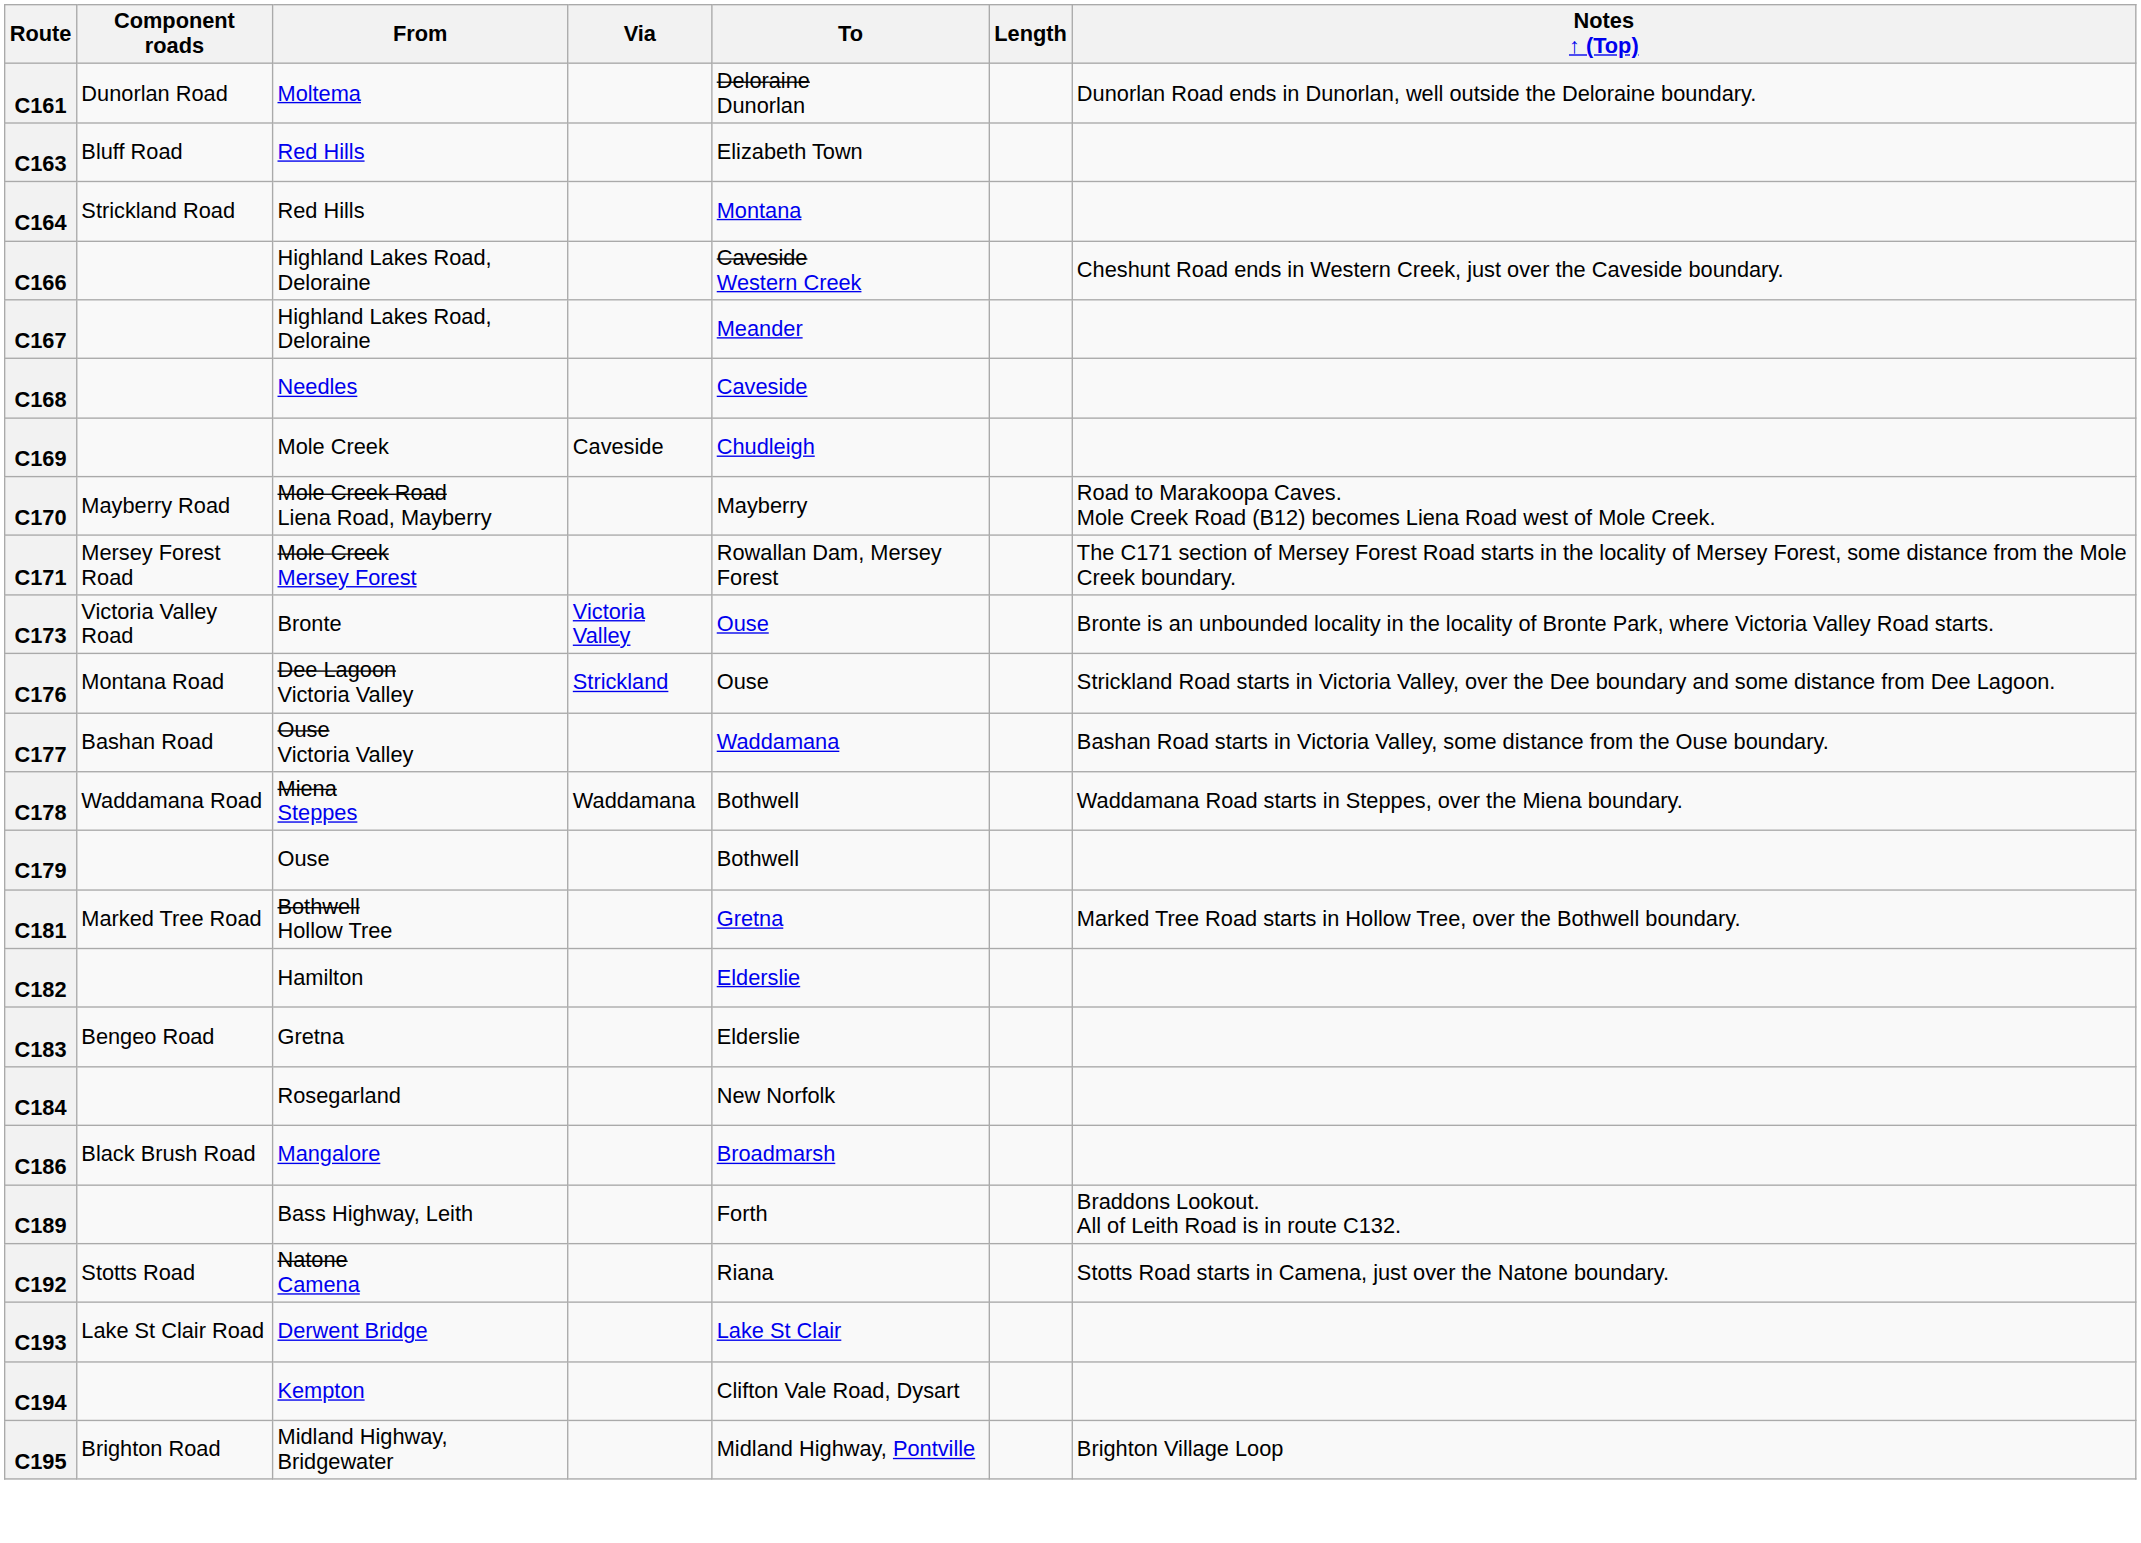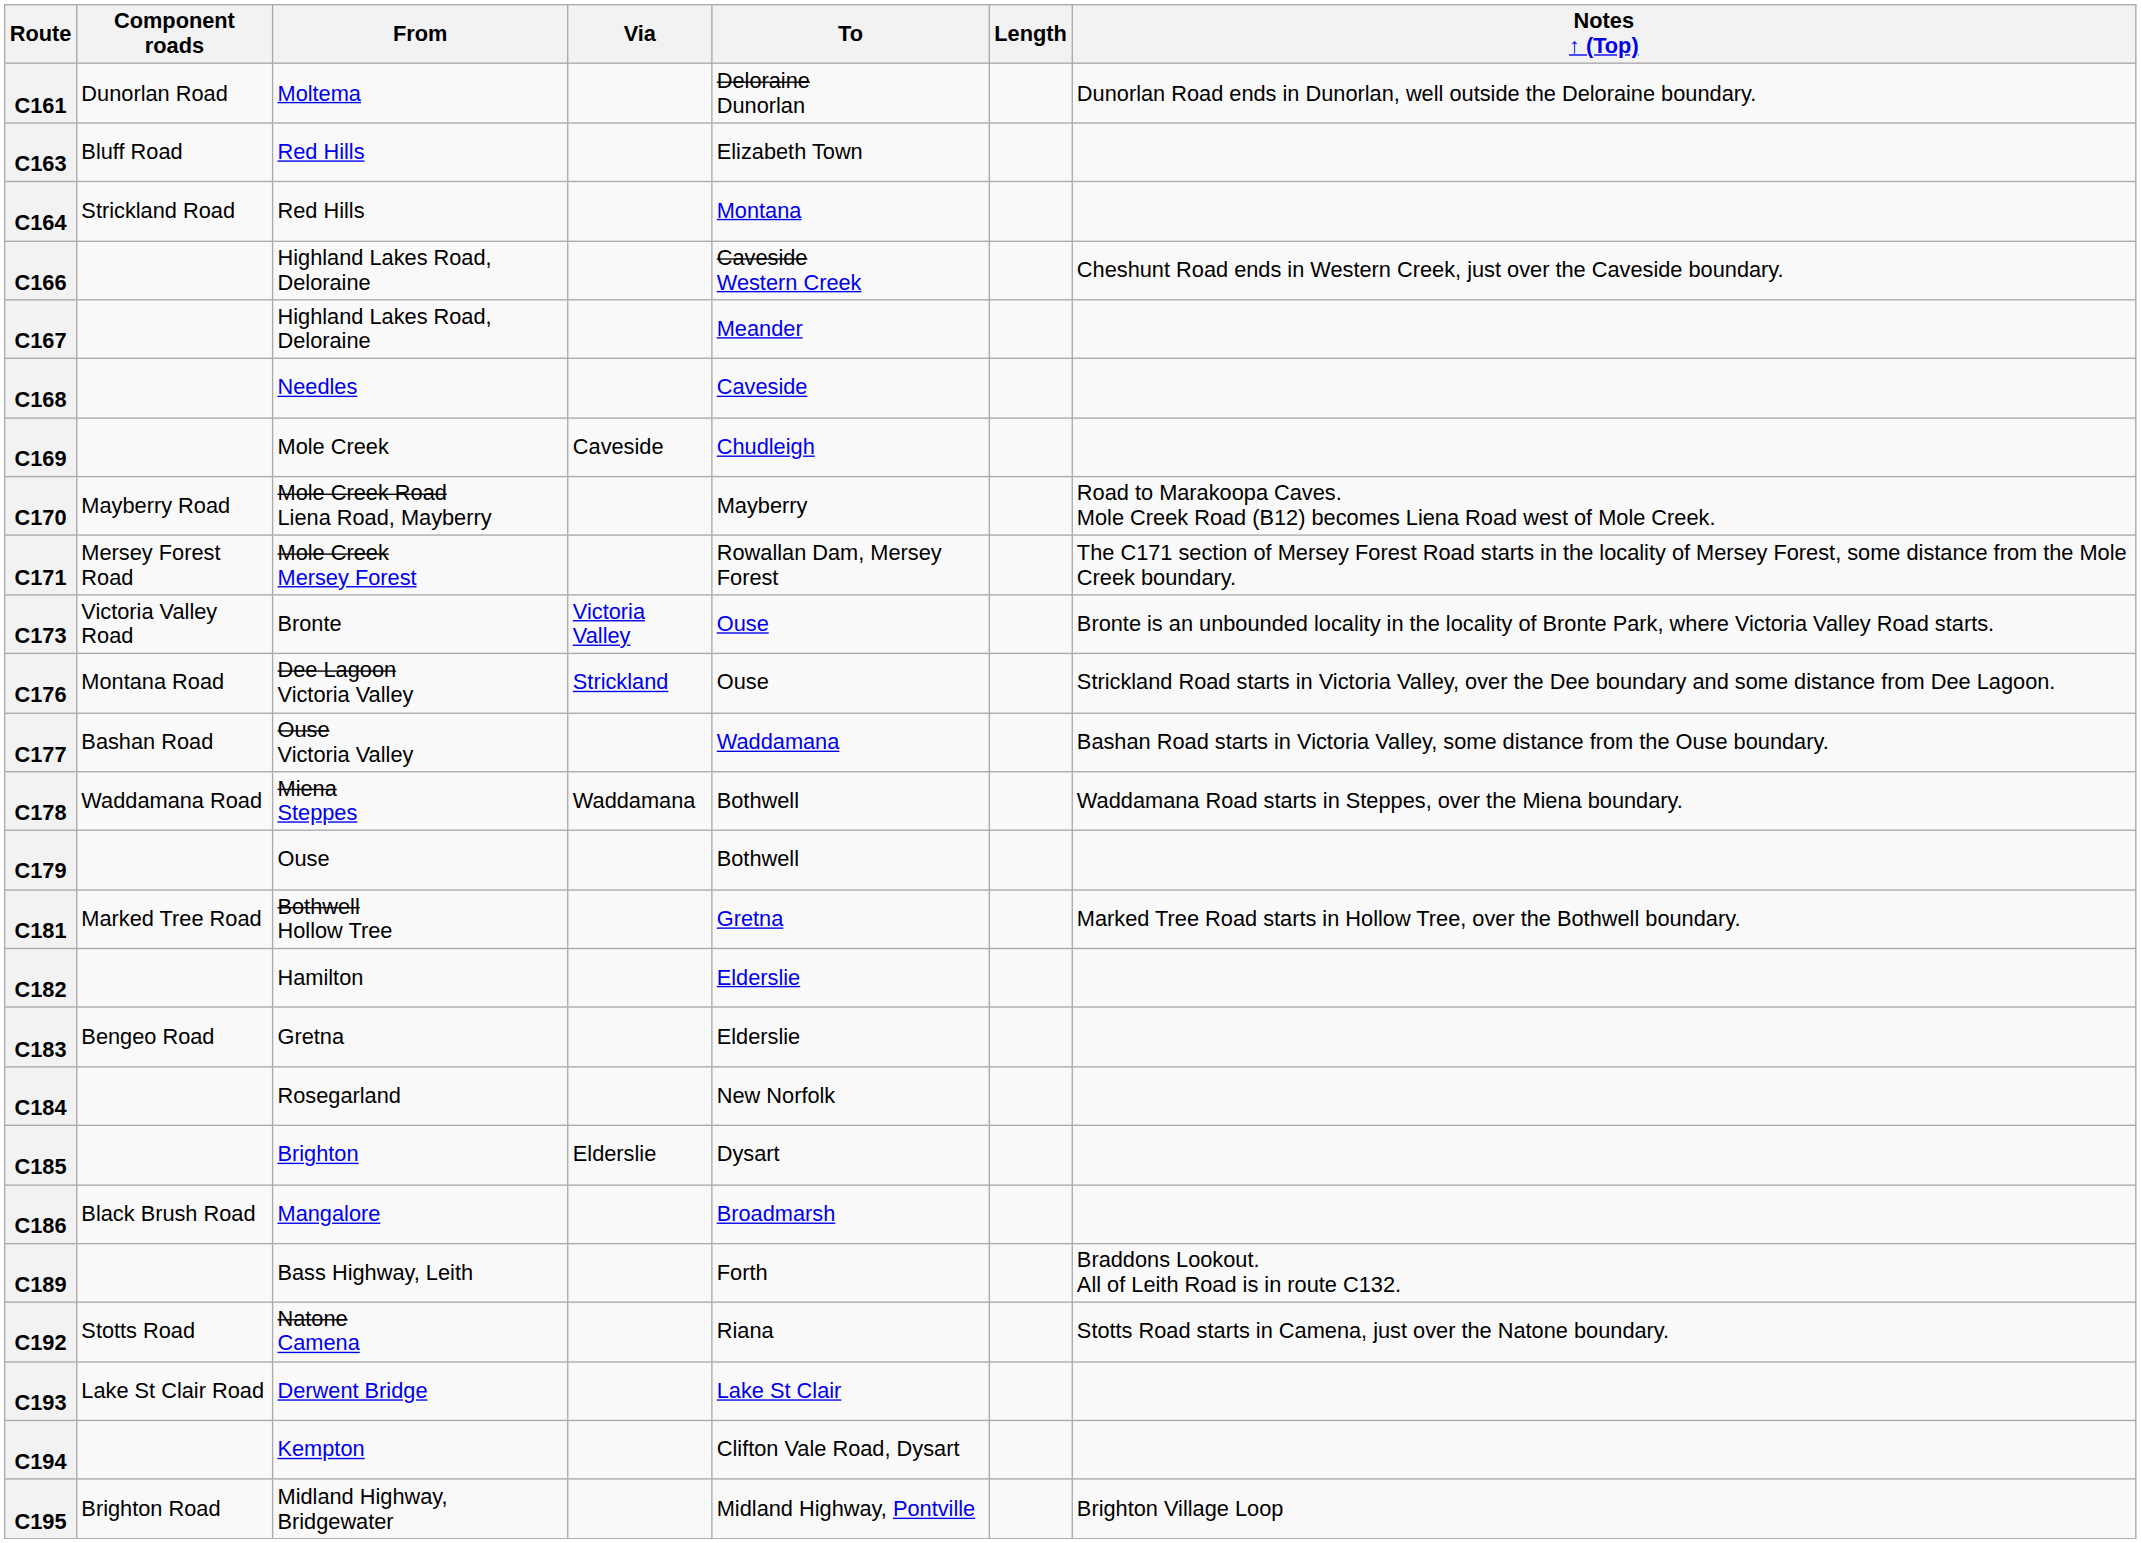 <table class="wikitable">
 <tr>
 <th scope="col">Route</th>
 <th scope="col">Component roads</th>
 <th scope="col">From</th>
 <th scope="col">Via</th>
 <th scope="col">To</th>
 <th scope="col">Length</th>
 <th scope="col">Notes<br><a href='#'>↑ (Top)</a></th>
 </tr>
 <tr>
 <th style="vertical-align:top; white-space:nowrap;"><br>C161</th>
 <td>Dunorlan Road</td>
 <td><a href='#'>Moltema</a></td>
 <td></td>
 <td> <s>Deloraine</s> <br> Dunorlan</td>
 <td></td>
 <td>Dunorlan Road ends in Dunorlan, well outside the Deloraine boundary.</td>
 </tr>
 <tr>
 <th style="vertical-align:top; white-space:nowrap;"><br>C163</th>
 <td>Bluff Road</td>
 <td><a href='#'>Red Hills</a></td>
 <td></td>
 <td>Elizabeth Town</td>
 <td></td>
 <td></td>
 </tr>
 <tr>
 <th style="vertical-align:top; white-space:nowrap;"><br>C164</th>
 <td>Strickland Road</td>
 <td>Red Hills</td>
 <td></td>
 <td><a href='#'>Montana</a></td>
 <td></td>
 <td></td>
 </tr>
 <tr>
 <th style="vertical-align:top; white-space:nowrap;"><br>C166</th>
 <td></td>
 <td>Highland Lakes Road, Deloraine</td>
 <td></td>
 <td> <s>Caveside</s> <br> <a href='#'>Western Creek</a></td>
 <td></td>
 <td>Cheshunt Road ends in Western Creek, just over the Caveside boundary.</td>
 </tr>
 <tr>
 <th style="vertical-align:top; white-space:nowrap;"><br>C167</th>
 <td></td>
 <td>Highland Lakes Road, Deloraine</td>
 <td></td>
 <td><a href='#'>Meander</a></td>
 <td></td>
 <td></td>
 </tr>
 <tr>
 <th style="vertical-align:top; white-space:nowrap;"><br>C168</th>
 <td></td>
 <td><a href='#'>Needles</a></td>
 <td></td>
 <td><a href='#'>Caveside</a></td>
 <td></td>
 <td></td>
 </tr>
 <tr>
 <th style="vertical-align:top; white-space:nowrap;"><br>C169</th>
 <td></td>
 <td>Mole Creek</td>
 <td>Caveside</td>
 <td><a href='#'>Chudleigh</a></td>
 <td></td>
 <td></td>
 </tr>
 <tr>
 <th style="vertical-align:top; white-space:nowrap;"><br>C170</th>
 <td>Mayberry Road</td>
 <td> <s>Mole Creek Road</s> <br> Liena Road, Mayberry</td>
 <td></td>
 <td>Mayberry</td>
 <td></td>
 <td>Road to Marakoopa Caves. <br> Mole Creek Road (B12) becomes Liena Road west of Mole Creek.</td>
 </tr>
 <tr>
 <th style="vertical-align:top; white-space:nowrap;"><br>C171</th>
 <td>Mersey Forest Road</td>
 <td> <s>Mole Creek</s> <br> <a href='#'>Mersey Forest</a></td>
 <td></td>
 <td>Rowallan Dam, Mersey Forest</td>
 <td></td>
 <td>The C171 section of Mersey Forest Road starts in the locality of Mersey Forest, some distance from the Mole Creek boundary.</td>
 </tr>
 <tr>
 <th style="vertical-align:top; white-space:nowrap;"><br>C173</th>
 <td>Victoria Valley Road</td>
 <td>Bronte</td>
 <td><a href='#'>Victoria Valley</a></td>
 <td><a href='#'>Ouse</a></td>
 <td></td>
 <td>Bronte is an unbounded locality in the locality of Bronte Park, where Victoria Valley Road starts.</td>
 </tr>
 <tr>
 <th style="vertical-align:top; white-space:nowrap;"><br>C176</th>
 <td>Montana Road</td>
 <td> <s>Dee Lagoon</s> <br> Victoria Valley</td>
 <td><a href='#'>Strickland</a></td>
 <td>Ouse</td>
 <td></td>
 <td>Strickland Road starts in Victoria Valley, over the Dee boundary and some distance from Dee Lagoon.</td>
 </tr>
 <tr>
 <th style="vertical-align:top; white-space:nowrap;"><br>C177</th>
 <td>Bashan Road</td>
 <td> <s>Ouse</s> <br> Victoria Valley</td>
 <td></td>
 <td><a href='#'>Waddamana</a></td>
 <td></td>
 <td>Bashan Road starts in Victoria Valley, some distance from the Ouse boundary.</td>
 </tr>
 <tr>
 <th style="vertical-align:top; white-space:nowrap;"><br>C178</th>
 <td>Waddamana Road</td>
 <td> <s>Miena</s> <br> <a href='#'>Steppes</a></td>
 <td>Waddamana</td>
 <td>Bothwell</td>
 <td></td>
 <td>Waddamana Road starts in Steppes, over the Miena boundary.</td>
 </tr>
 <tr>
 <th style="vertical-align:top; white-space:nowrap;"><br>C179</th>
 <td></td>
 <td>Ouse</td>
 <td></td>
 <td>Bothwell</td>
 <td></td>
 <td></td>
 </tr>
 <tr>
 <th style="vertical-align:top; white-space:nowrap;"><br>C181</th>
 <td>Marked Tree Road</td>
 <td> <s>Bothwell</s> <br> Hollow Tree</td>
 <td></td>
 <td><a href='#'>Gretna</a></td>
 <td></td>
 <td>Marked Tree Road starts in Hollow Tree, over the Bothwell boundary.</td>
 </tr>
 <tr>
 <th style="vertical-align:top; white-space:nowrap;"><br>C182</th>
 <td></td>
 <td>Hamilton</td>
 <td></td>
 <td><a href='#'>Elderslie</a></td>
 <td></td>
 <td></td>
 </tr>
 <tr>
 <th style="vertical-align:top; white-space:nowrap;"><br>C183</th>
 <td>Bengeo Road</td>
 <td>Gretna</td>
 <td></td>
 <td>Elderslie</td>
 <td></td>
 <td></td>
 </tr>
 <tr>
 <th style="vertical-align:top; white-space:nowrap;"><br>C184</th>
 <td></td>
 <td>Rosegarland</td>
 <td></td>
 <td>New Norfolk</td>
 <td></td>
 <td></td>
 </tr>
 <tr>
+<th style="vertical-align:top; white-space:nowrap;"><br>C185</th>
+<td></td>
+<td><a href='#'>Brighton</a></td>
+<td>Elderslie</td>
+<td>Dysart</td>
+<td></td>
+<td></td>
+</tr>
+<tr>
 <th style="vertical-align:top; white-space:nowrap;"><br>C186</th>
 <td>Black Brush Road</td>
 <td><a href='#'>Mangalore</a></td>
 <td></td>
 <td><a href='#'>Broadmarsh</a></td>
 <td></td>
 <td></td>
 </tr>
 <tr>
 <th style="vertical-align:top; white-space:nowrap;"><br>C189</th>
 <td></td>
 <td>Bass Highway, Leith</td>
 <td></td>
 <td>Forth</td>
 <td></td>
 <td>Braddons Lookout. <br> All of Leith Road is in route C132.</td>
 </tr>
 <tr>
 <th style="vertical-align:top; white-space:nowrap;"><br>C192</th>
 <td>Stotts Road</td>
 <td> <s>Natone</s> <br> <a href='#'>Camena</a></td>
 <td></td>
 <td>Riana</td>
 <td></td>
 <td>Stotts Road starts in Camena, just over the Natone boundary.</td>
 </tr>
 <tr>
 <th style="vertical-align:top; white-space:nowrap;"><br>C193</th>
 <td>Lake St Clair Road</td>
 <td><a href='#'>Derwent Bridge</a></td>
 <td></td>
 <td><a href='#'>Lake St Clair</a></td>
 <td></td>
 <td></td>
 </tr>
 <tr>
 <th style="vertical-align:top; white-space:nowrap;"><br>C194</th>
 <td></td>
 <td><a href='#'>Kempton</a></td>
 <td></td>
 <td>Clifton Vale Road, Dysart</td>
 <td></td>
 <td></td>
 </tr>
 <tr>
 <th style="vertical-align:top; white-space:nowrap;"><br>C195</th>
 <td>Brighton Road</td>
 <td>Midland Highway, Bridgewater</td>
 <td></td>
 <td>Midland Highway, <a href='#'>Pontville</a></td>
 <td></td>
 <td>Brighton Village Loop</td>
 </tr>
 </table>
